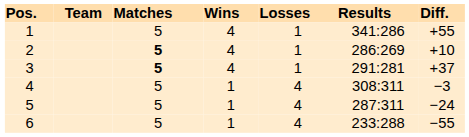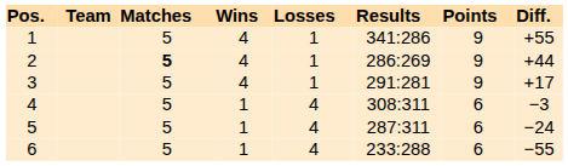 <table style="text-align:left" border="0" cellspacing="0" align="right" width="500px">
 <tr bgcolor="#FFDEAD">
 <th>Pos.</th>
 <th align="center">Team</th>
 <th>Matches</th>
 <th>Wins</th>
 <th>Losses</th>
 <th>Results</th>
+<th>Points</th>
 <th>Diff.</th>
 </tr>
 <tr bgcolor="#FFECCE" align="center">
 <td>1</td>
 <td align="left"></td>
 <td>5</td>
 <td>4</td>
 <td>1</td>
 <td>341:286</td>
+<td>9</td>
 <td>+55</td>
 </tr>
 <tr bgcolor="#FFECCE" align="center">
 <td>2</td>
 <td align="left"></td>
 <td><strong>5</strong></td>
 <td>4</td>
 <td>1</td>
 <td>286:269</td>
-<td>+10</td>
+<td>9</td>
+<td>+44</td>
 </tr>
 <tr bgcolor="#FFECCE" align="center">
 <td>3</td>
 <td align="left"></td>
-<td><strong>5</strong></td>
+<td>5</td>
 <td>4</td>
 <td>1</td>
 <td>291:281</td>
-<td>+37</td>
+<td>9</td>
+<td>+17</td>
 </tr>
 <tr bgcolor="#FFECCE" align="center">
 <td>4</td>
 <td align="left"></td>
 <td>5</td>
 <td>1</td>
 <td>4</td>
 <td>308:311</td>
+<td>6</td>
 <td>−3</td>
 </tr>
 <tr bgcolor="#FFECCE" align="center">
 <td>5</td>
 <td align="left"></td>
 <td>5</td>
 <td>1</td>
 <td>4</td>
 <td>287:311</td>
+<td>6</td>
 <td>−24</td>
 </tr>
 <tr bgcolor="#FFECCE" align="center">
 <td>6</td>
 <td align="left"></td>
 <td>5</td>
 <td>1</td>
 <td>4</td>
 <td>233:288</td>
+<td>6</td>
 <td>−55</td>
 </tr>
 </table>
